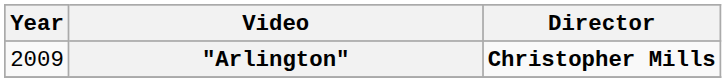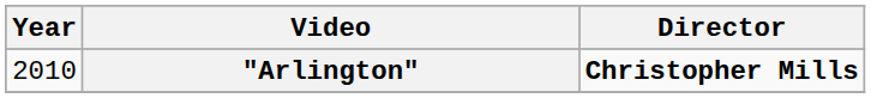 <table class="wikitable plainrowheaders">
 <tr>
 <th>Year</th>
 <th style="width:18em;">Video</th>
 <th>Director</th>
 </tr>
 <tr>
-<td>2009</td>
+<td>2010</td>
 <th scope="row">"Arlington"</th>
 <td><strong>Christopher Mills</strong></td>
 </tr>
 <tr>
 </tr>
 </table>
